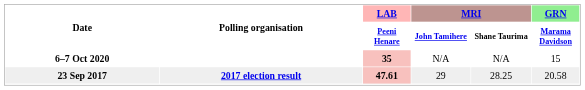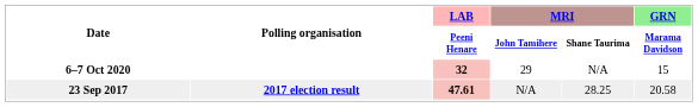 <table cellpadding="5" cellspacing="1" style="font-size:90%; line-height:14px; text-align:center; border: 1px solid #aaa">
 <tr>
 <th rowspan="2" style="width:15em;">Date</th>
 <th rowspan="2" style="width:20em;">Polling organisation</th>
 <th style="background-color:#FFB6B6;width:60px"><a href='#'>LAB</a></th>
 <th colspan="2" style="background-color:#BD9490;width:60px;"><a href='#'>MRI</a></th>
 <th style="background-color:#90EE90;width:60px"><a href='#'>GRN</a></th>
 </tr>
 <tr>
 <th><small><a href='#'>Peeni Henare</a></small></th>
 <th><small><a href='#'>John Tamihere</a></small></th>
 <th><small>Shane Taurima</small></th>
 <th><small><a href='#'>Marama Davidson</a></small></th>
 </tr>
 <tr>
 <td><strong>6–7 Oct 2020</strong></td>
 <td></td>
-<td style="background:#F8C1BE"><strong>35</strong></td>
-<td>N/A</td>
+<td style="background:#F8C1BE"><strong>32</strong></td>
+<td>29</td>
 <td>N/A</td>
 <td>15</td>
 </tr>
 <tr style="background:#EFEFEF;">
 <td><strong>23 Sep 2017</strong></td>
 <td><strong><a href='#'>2017 election result</a></strong></td>
 <td style="background:#F8C1BE"><strong>47.61</strong></td>
-<td>29</td>
+<td>N/A</td>
 <td>28.25</td>
 <td>20.58</td>
 </tr>
 <tr>
 </tr>
 </table>
